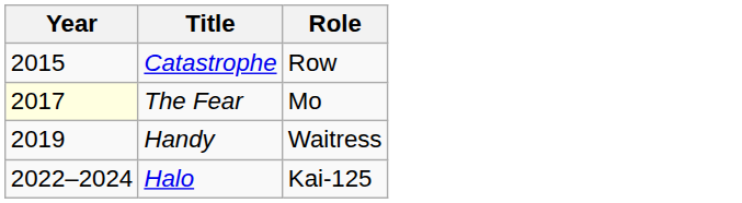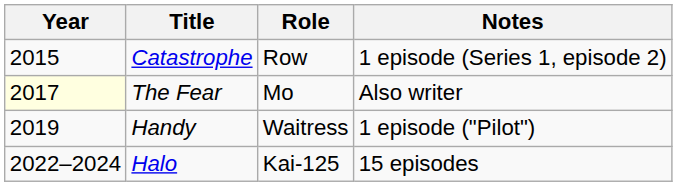 <table class="wikitable sortable">
 <tr>
 <th>Year</th>
 <th>Title</th>
 <th>Role</th>
+<th class="unsortable">Notes</th>
 </tr>
 <tr>
 <td>2015</td>
 <td><em><a href='#'>Catastrophe</a></em></td>
 <td>Row</td>
+<td>1 episode (Series 1, episode 2)</td>
 </tr>
 <tr>
 <td style="background: lightyellow;">2017</td>
 <td><em>The Fear</em></td>
 <td>Mo</td>
+<td>Also writer</td>
 </tr>
 <tr>
 <td>2019</td>
 <td><em>Handy</em></td>
 <td>Waitress</td>
+<td>1 episode ("Pilot")</td>
 </tr>
 <tr>
 <td>2022–2024</td>
 <td><em><a href='#'>Halo</a></em></td>
 <td>Kai-125</td>
+<td>15 episodes</td>
 </tr>
 </table>
